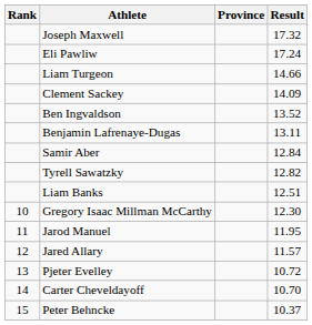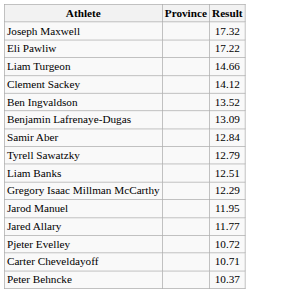 <table class="wikitable sortable" style="text-align:center">
 <tr>
-<th>Rank</th>
 <th>Athlete</th>
 <th>Province</th>
 <th>Result</th>
 </tr>
 <tr>
-<td></td>
 <td align=left>Joseph Maxwell</td>
 <td align="left"></td>
 <td>17.32</td>
 </tr>
 <tr>
-<td></td>
 <td align=left>Eli Pawliw</td>
 <td align="left"></td>
-<td>17.24</td>
+<td>17.22</td>
 </tr>
 <tr>
-<td></td>
 <td align=left>Liam Turgeon</td>
 <td align="left"></td>
 <td>14.66</td>
 </tr>
 <tr>
-<td></td>
 <td align=left>Clement Sackey</td>
 <td align="left"></td>
-<td>14.09</td>
+<td>14.12</td>
 </tr>
 <tr>
-<td></td>
 <td align=left>Ben Ingvaldson</td>
 <td align="left"></td>
 <td>13.52</td>
 </tr>
 <tr>
-<td></td>
 <td align=left>Benjamin Lafrenaye-Dugas</td>
 <td align="left"></td>
-<td>13.11</td>
+<td>13.09</td>
 </tr>
 <tr>
-<td></td>
 <td align=left>Samir Aber</td>
 <td align="left"></td>
 <td>12.84</td>
 </tr>
 <tr>
-<td></td>
 <td align=left>Tyrell Sawatzky</td>
 <td align="left"></td>
-<td>12.82</td>
+<td>12.79</td>
 </tr>
 <tr>
-<td></td>
 <td align=left>Liam Banks</td>
 <td align="left"></td>
 <td>12.51</td>
 </tr>
 <tr>
-<td>10</td>
 <td align=left>Gregory Isaac Millman McCarthy</td>
 <td align="left"></td>
-<td>12.30</td>
+<td>12.29</td>
 </tr>
 <tr>
-<td>11</td>
 <td align=left>Jarod Manuel</td>
 <td align="left"></td>
 <td>11.95</td>
 </tr>
 <tr>
-<td>12</td>
 <td align=left>Jared Allary</td>
 <td align="left"></td>
-<td>11.57</td>
+<td>11.77</td>
 </tr>
 <tr>
-<td>13</td>
 <td align=left>Pjeter Evelley</td>
 <td align="left"></td>
 <td>10.72</td>
 </tr>
 <tr>
-<td>14</td>
 <td align=left>Carter Cheveldayoff</td>
 <td align="left"></td>
-<td>10.70</td>
+<td>10.71</td>
 </tr>
 <tr>
-<td>15</td>
 <td align=left>Peter Behncke</td>
 <td align="left"></td>
 <td>10.37</td>
 </tr>
 </table>
